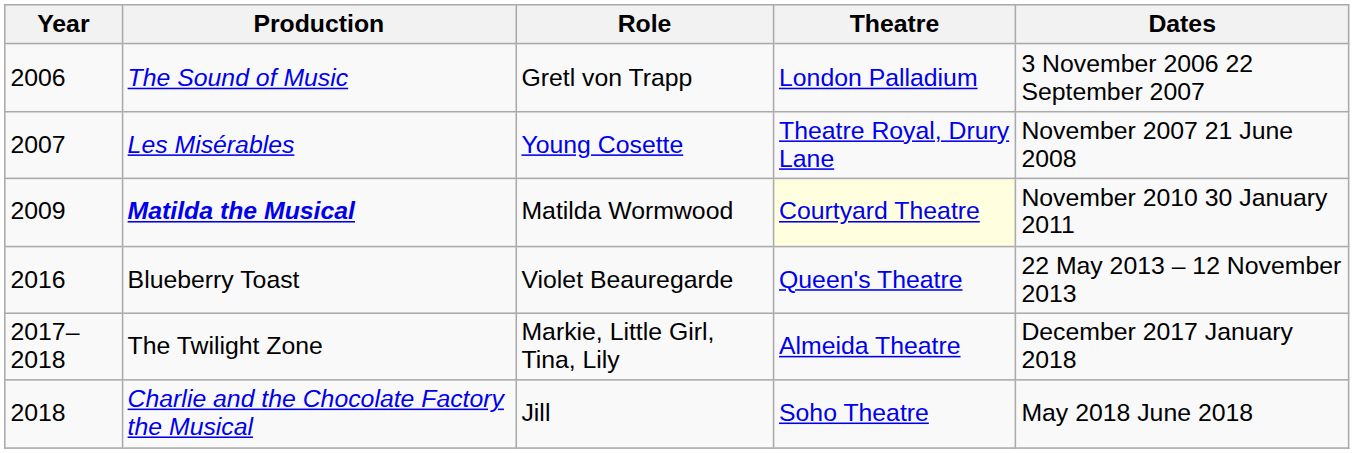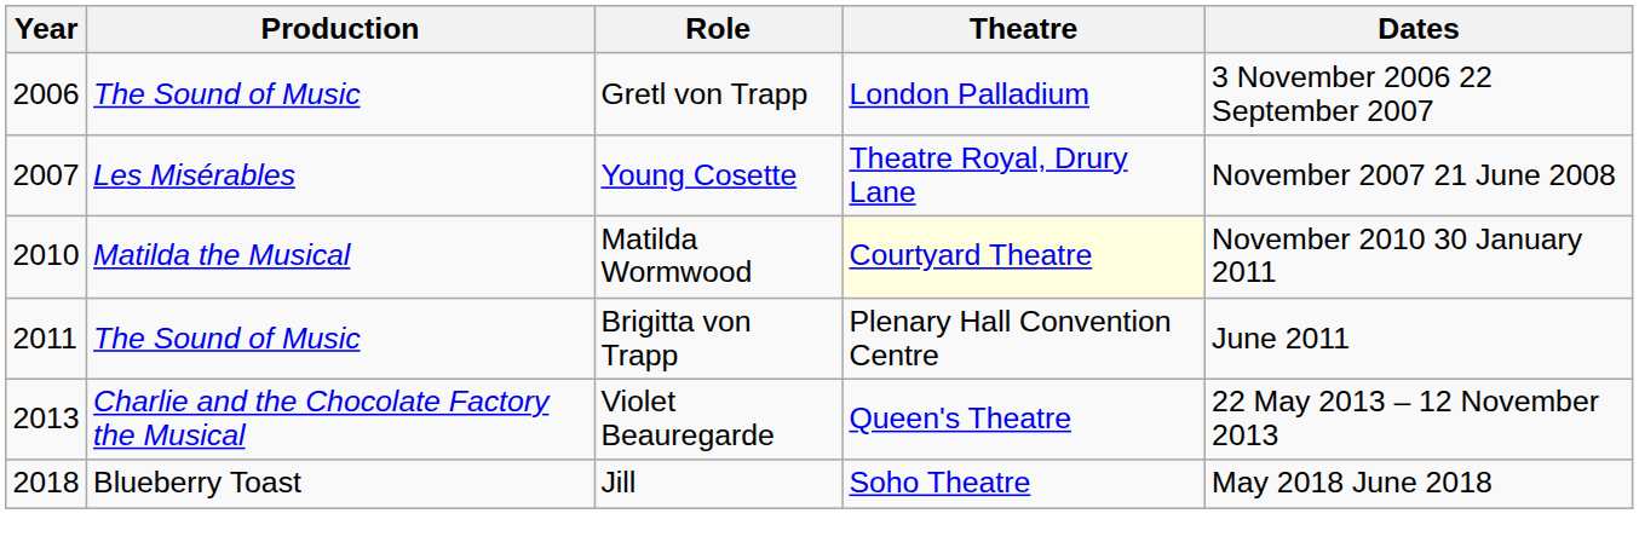 <table class="wikitable">
 <tr>
 <th>Year</th>
 <th>Production</th>
 <th>Role</th>
 <th>Theatre</th>
 <th>Dates</th>
 </tr>
 <tr>
 <td>2006</td>
 <td><em><a href='#'>The Sound of Music</a></em></td>
 <td>Gretl von Trapp</td>
 <td><a href='#'>London Palladium</a></td>
 <td>3 November 2006  22 September 2007</td>
 </tr>
 <tr>
 <td>2007</td>
 <td><em><a href='#'>Les Misérables</a></em></td>
 <td><a href='#'>Young Cosette</a></td>
 <td><a href='#'>Theatre Royal, Drury Lane</a></td>
 <td>November 2007  21 June 2008</td>
 </tr>
 <tr>
-<td>2009</td>
-<td><strong><em><a href='#'>Matilda the Musical</a></em></strong></td>
+<td>2010</td>
+<td><em><a href='#'>Matilda the Musical</a></em></td>
 <td>Matilda Wormwood</td>
 <td style="background: lightyellow;"><a href='#'>Courtyard Theatre</a></td>
 <td>November 2010  30 January 2011</td>
 </tr>
 <tr>
-<td>2016</td>
-<td>Blueberry Toast</td>
+<td>2011</td>
+<td><em><a href='#'>The Sound of Music</a></em></td>
+<td>Brigitta von Trapp</td>
+<td>Plenary Hall Convention Centre</td>
+<td>June 2011</td>
+</tr>
+<tr>
+<td>2013</td>
+<td><em><a href='#'>Charlie and the Chocolate Factory the Musical</a></em></td>
 <td>Violet Beauregarde</td>
 <td><a href='#'>Queen's Theatre</a></td>
 <td>22 May 2013 – 12 November 2013</td>
 </tr>
 <tr>
-<td>2017–2018</td>
-<td>The Twilight Zone</td>
-<td>Markie, Little Girl, Tina, Lily</td>
-<td><a href='#'>Almeida Theatre</a></td>
-<td>December 2017  January 2018</td>
-</tr>
-<tr>
 <td>2018</td>
-<td><em><a href='#'>Charlie and the Chocolate Factory the Musical</a></em></td>
+<td>Blueberry Toast</td>
 <td>Jill</td>
 <td><a href='#'>Soho Theatre</a></td>
 <td>May 2018  June 2018</td>
 </tr>
 </table>
